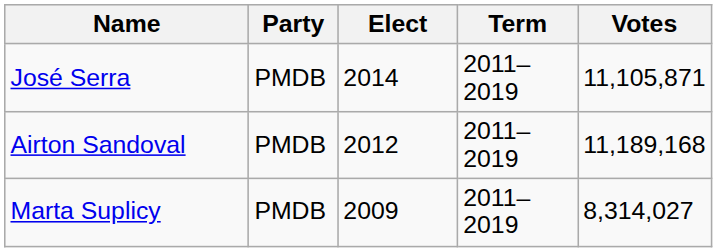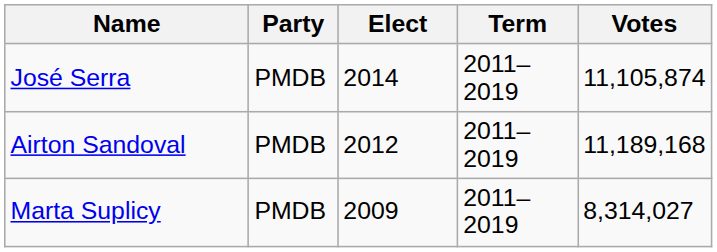 <table class="wikitable sortable">
 <tr>
 <th style="width:150px;">Name</th>
 <th style="width:50px;">Party</th>
 <th style="width:70px;">Elect</th>
 <th style="width:70px;">Term</th>
 <th style="width:70px;">Votes</th>
 </tr>
 <tr>
 <td><a href='#'>José Serra</a></td>
 <td>PMDB</td>
 <td>2014</td>
 <td>2011–2019</td>
-<td>11,105,871</td>
+<td>11,105,874</td>
 </tr>
 <tr>
 <td><a href='#'>Airton Sandoval</a><br></td>
 <td>PMDB</td>
 <td>2012</td>
 <td>2011–2019</td>
 <td>11,189,168</td>
 </tr>
 <tr>
 <td><a href='#'>Marta Suplicy</a></td>
 <td>PMDB</td>
 <td>2009</td>
 <td>2011–2019</td>
 <td>8,314,027</td>
 </tr>
 </table>
